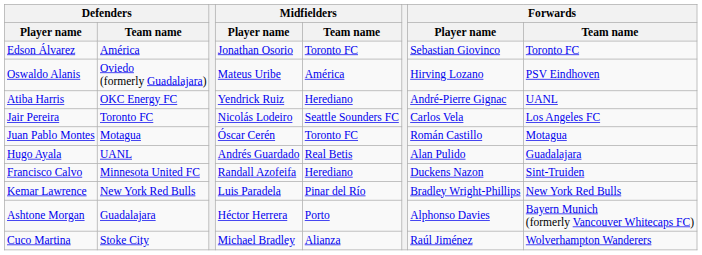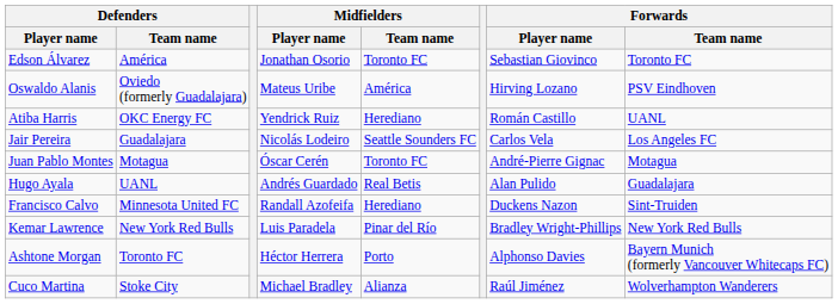 <table class="wikitable">
 <tr>
 <th colspan="2">Defenders</th>
 <th rowspan="12" width="1"></th>
 <th colspan="2">Midfielders</th>
 <th rowspan="12" width="1"></th>
 <th colspan="2">Forwards</th>
 </tr>
 <tr>
 <th>Player name</th>
 <th>Team name</th>
 <th>Player name</th>
 <th>Team name</th>
 <th>Player name</th>
 <th>Team name</th>
 </tr>
 <tr>
 <td> <a href='#'>Edson Álvarez</a></td>
 <td> <a href='#'>América</a></td>
 <td> <a href='#'>Jonathan Osorio</a></td>
 <td> <a href='#'>Toronto FC</a></td>
 <td> <a href='#'>Sebastian Giovinco</a></td>
 <td> <a href='#'>Toronto FC</a></td>
 </tr>
 <tr>
 <td> <a href='#'>Oswaldo Alanis</a></td>
 <td> <a href='#'>Oviedo</a><br>(formerly  <a href='#'>Guadalajara</a>)</td>
 <td> <a href='#'>Mateus Uribe</a></td>
 <td> <a href='#'>América</a></td>
 <td> <a href='#'>Hirving Lozano</a></td>
 <td> <a href='#'>PSV Eindhoven</a></td>
 </tr>
 <tr>
 <td> <a href='#'>Atiba Harris</a></td>
 <td> <a href='#'>OKC Energy FC</a></td>
 <td> <a href='#'>Yendrick Ruiz</a></td>
 <td> <a href='#'>Herediano</a></td>
-<td> <a href='#'>André-Pierre Gignac</a></td>
+<td> <a href='#'>Román Castillo</a></td>
 <td> <a href='#'>UANL</a></td>
 </tr>
 <tr>
 <td> <a href='#'>Jair Pereira</a></td>
-<td> <a href='#'>Toronto FC</a></td>
+<td> <a href='#'>Guadalajara</a></td>
 <td> <a href='#'>Nicolás Lodeiro</a></td>
 <td> <a href='#'>Seattle Sounders FC</a></td>
 <td> <a href='#'>Carlos Vela</a></td>
 <td> <a href='#'>Los Angeles FC</a></td>
 </tr>
 <tr>
 <td> <a href='#'>Juan Pablo Montes</a></td>
 <td> <a href='#'>Motagua</a></td>
 <td> <a href='#'>Óscar Cerén</a></td>
 <td> <a href='#'>Toronto FC</a></td>
-<td> <a href='#'>Román Castillo</a></td>
+<td> <a href='#'>André-Pierre Gignac</a></td>
 <td> <a href='#'>Motagua</a></td>
 </tr>
 <tr>
 <td> <a href='#'>Hugo Ayala</a></td>
 <td> <a href='#'>UANL</a></td>
 <td> <a href='#'>Andrés Guardado</a></td>
 <td> <a href='#'>Real Betis</a></td>
 <td> <a href='#'>Alan Pulido</a></td>
 <td> <a href='#'>Guadalajara</a></td>
 </tr>
 <tr>
 <td> <a href='#'>Francisco Calvo</a></td>
 <td> <a href='#'>Minnesota United FC</a></td>
 <td> <a href='#'>Randall Azofeifa</a></td>
 <td> <a href='#'>Herediano</a></td>
 <td> <a href='#'>Duckens Nazon</a></td>
 <td> <a href='#'>Sint-Truiden</a></td>
 </tr>
 <tr>
 <td> <a href='#'>Kemar Lawrence</a></td>
 <td> <a href='#'>New York Red Bulls</a></td>
 <td> <a href='#'>Luis Paradela</a></td>
 <td> <a href='#'>Pinar del Río</a></td>
 <td> <a href='#'>Bradley Wright-Phillips</a></td>
 <td> <a href='#'>New York Red Bulls</a></td>
 </tr>
 <tr>
 <td> <a href='#'>Ashtone Morgan</a></td>
-<td> <a href='#'>Guadalajara</a></td>
+<td> <a href='#'>Toronto FC</a></td>
 <td> <a href='#'>Héctor Herrera</a></td>
 <td> <a href='#'>Porto</a></td>
 <td> <a href='#'>Alphonso Davies</a></td>
 <td> <a href='#'>Bayern Munich</a><br>(formerly  <a href='#'>Vancouver Whitecaps FC</a>)</td>
 </tr>
 <tr>
 <td> <a href='#'>Cuco Martina</a></td>
 <td> <a href='#'>Stoke City</a></td>
 <td> <a href='#'>Michael Bradley</a></td>
 <td> <a href='#'>Alianza</a></td>
 <td> <a href='#'>Raúl Jiménez</a></td>
 <td> <a href='#'>Wolverhampton Wanderers</a></td>
 </tr>
 </table>
